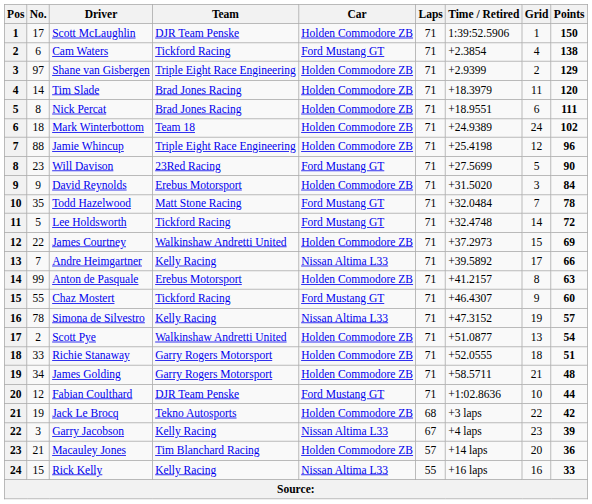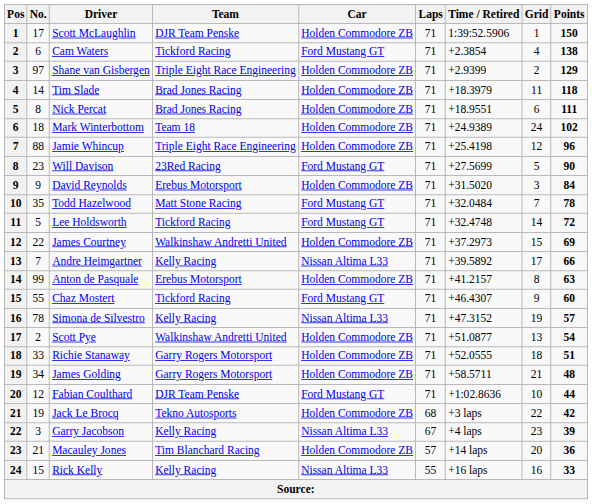 <table class="wikitable" style="font-size:90%;">
 <tr>
 <th>Pos</th>
 <th>No.</th>
 <th>Driver</th>
 <th>Team</th>
 <th>Car</th>
 <th>Laps</th>
 <th>Time / Retired</th>
 <th>Grid</th>
 <th>Points</th>
 </tr>
 <tr>
 <th>1</th>
 <td align="center">17</td>
 <td> <a href='#'>Scott McLaughlin</a></td>
 <td><a href='#'>DJR Team Penske</a></td>
 <td><a href='#'>Holden Commodore ZB</a></td>
 <td align="center">71</td>
 <td>1:39:52.5906</td>
 <td align="center">1</td>
 <td align="center"><strong>150</strong></td>
 </tr>
 <tr>
 <th>2</th>
 <td align="center">6</td>
 <td> <a href='#'>Cam Waters</a></td>
 <td><a href='#'>Tickford Racing</a></td>
 <td><a href='#'>Ford Mustang GT</a></td>
 <td align="center">71</td>
 <td>+2.3854</td>
 <td align="center">4</td>
 <td align="center"><strong>138</strong></td>
 </tr>
 <tr>
 <th>3</th>
 <td align="center">97</td>
 <td> <a href='#'>Shane van Gisbergen</a></td>
 <td><a href='#'>Triple Eight Race Engineering</a></td>
 <td><a href='#'>Holden Commodore ZB</a></td>
 <td align="center">71</td>
 <td>+2.9399</td>
 <td align="center">2</td>
 <td align="center"><strong>129</strong></td>
 </tr>
 <tr>
 <th>4</th>
 <td align="center">14</td>
 <td> <a href='#'>Tim Slade</a></td>
 <td><a href='#'>Brad Jones Racing</a></td>
 <td><a href='#'>Holden Commodore ZB</a></td>
 <td align="center">71</td>
 <td>+18.3979</td>
 <td align="center">11</td>
-<td align="center"><strong>120</strong></td>
+<td align="center"><strong>118</strong></td>
 </tr>
 <tr>
 <th>5</th>
 <td align="center">8</td>
 <td> <a href='#'>Nick Percat</a></td>
 <td><a href='#'>Brad Jones Racing</a></td>
 <td><a href='#'>Holden Commodore ZB</a></td>
 <td align="center">71</td>
 <td>+18.9551</td>
 <td align="center">6</td>
 <td align="center"><strong>111</strong></td>
 </tr>
 <tr>
 <th>6</th>
 <td align="center">18</td>
 <td> <a href='#'>Mark Winterbottom</a></td>
 <td><a href='#'>Team 18</a></td>
 <td><a href='#'>Holden Commodore ZB</a></td>
 <td align="center">71</td>
 <td>+24.9389</td>
 <td align="center">24</td>
 <td align="center"><strong>102</strong></td>
 </tr>
 <tr>
 <th>7</th>
 <td align="center">88</td>
 <td> <a href='#'>Jamie Whincup</a></td>
 <td><a href='#'>Triple Eight Race Engineering</a></td>
 <td><a href='#'>Holden Commodore ZB</a></td>
 <td align="center">71</td>
 <td>+25.4198</td>
 <td align="center">12</td>
 <td align="center"><strong>96</strong></td>
 </tr>
 <tr>
 <th>8</th>
 <td align="center">23</td>
 <td> <a href='#'>Will Davison</a></td>
 <td><a href='#'>23Red Racing</a></td>
 <td><a href='#'>Ford Mustang GT</a></td>
 <td align="center">71</td>
 <td>+27.5699</td>
 <td align="center">5</td>
 <td align="center"><strong>90</strong></td>
 </tr>
 <tr>
 <th>9</th>
 <td align="center">9</td>
 <td> <a href='#'>David Reynolds</a></td>
 <td><a href='#'>Erebus Motorsport</a></td>
 <td><a href='#'>Holden Commodore ZB</a></td>
 <td align="center">71</td>
 <td>+31.5020</td>
 <td align="center">3</td>
 <td align="center"><strong>84</strong></td>
 </tr>
 <tr>
 <th>10</th>
 <td align="center">35</td>
 <td> <a href='#'>Todd Hazelwood</a></td>
 <td><a href='#'>Matt Stone Racing</a></td>
 <td><a href='#'>Ford Mustang GT</a></td>
 <td align="center">71</td>
 <td>+32.0484</td>
 <td align="center">7</td>
 <td align="center"><strong>78</strong></td>
 </tr>
 <tr>
 <th>11</th>
 <td align="center">5</td>
 <td> <a href='#'>Lee Holdsworth</a></td>
 <td><a href='#'>Tickford Racing</a></td>
 <td><a href='#'>Ford Mustang GT</a></td>
 <td align="center">71</td>
 <td>+32.4748</td>
 <td align="center">14</td>
 <td align="center"><strong>72</strong></td>
 </tr>
 <tr>
 <th>12</th>
 <td align="center">22</td>
 <td> <a href='#'>James Courtney</a></td>
 <td><a href='#'>Walkinshaw Andretti United</a></td>
 <td><a href='#'>Holden Commodore ZB</a></td>
 <td align="center">71</td>
 <td>+37.2973</td>
 <td align="center">15</td>
 <td align="center"><strong>69</strong></td>
 </tr>
 <tr>
 <th>13</th>
 <td align="center">7</td>
 <td> <a href='#'>Andre Heimgartner</a></td>
 <td><a href='#'>Kelly Racing</a></td>
 <td><a href='#'>Nissan Altima L33</a></td>
 <td align="center">71</td>
 <td>+39.5892</td>
 <td align="center">17</td>
 <td align="center"><strong>66</strong></td>
 </tr>
 <tr>
 <th>14</th>
 <td align="center">99</td>
 <td> <a href='#'>Anton de Pasquale</a></td>
 <td><a href='#'>Erebus Motorsport</a></td>
 <td><a href='#'>Holden Commodore ZB</a></td>
 <td align="center">71</td>
 <td>+41.2157</td>
 <td align="center">8</td>
 <td align="center"><strong>63</strong></td>
 </tr>
 <tr>
 <th>15</th>
 <td align="center">55</td>
 <td> <a href='#'>Chaz Mostert</a></td>
 <td><a href='#'>Tickford Racing</a></td>
 <td><a href='#'>Ford Mustang GT</a></td>
 <td align="center">71</td>
 <td>+46.4307</td>
 <td align="center">9</td>
 <td align="center"><strong>60</strong></td>
 </tr>
 <tr>
 <th>16</th>
 <td align="center">78</td>
 <td> <a href='#'>Simona de Silvestro</a></td>
 <td><a href='#'>Kelly Racing</a></td>
 <td><a href='#'>Nissan Altima L33</a></td>
 <td align="center">71</td>
 <td>+47.3152</td>
 <td align="center">19</td>
 <td align="center"><strong>57</strong></td>
 </tr>
 <tr>
 <th>17</th>
 <td align="center">2</td>
 <td> <a href='#'>Scott Pye</a></td>
 <td><a href='#'>Walkinshaw Andretti United</a></td>
 <td><a href='#'>Holden Commodore ZB</a></td>
 <td align="center">71</td>
 <td>+51.0877</td>
 <td align="center">13</td>
 <td align="center"><strong>54</strong></td>
 </tr>
 <tr>
 <th>18</th>
 <td align="center">33</td>
 <td> <a href='#'>Richie Stanaway</a></td>
 <td><a href='#'>Garry Rogers Motorsport</a></td>
 <td><a href='#'>Holden Commodore ZB</a></td>
 <td align="center">71</td>
 <td>+52.0555</td>
 <td align="center">18</td>
 <td align="center"><strong>51</strong></td>
 </tr>
 <tr>
 <th>19</th>
 <td align="center">34</td>
 <td> <a href='#'>James Golding</a></td>
 <td><a href='#'>Garry Rogers Motorsport</a></td>
 <td><a href='#'>Holden Commodore ZB</a></td>
 <td align="center">71</td>
 <td>+58.5711</td>
 <td align="center">21</td>
 <td align="center"><strong>48</strong></td>
 </tr>
 <tr>
 <th>20</th>
 <td align="center">12</td>
 <td> <a href='#'>Fabian Coulthard</a></td>
 <td><a href='#'>DJR Team Penske</a></td>
 <td><a href='#'>Ford Mustang GT</a></td>
 <td align="center">71</td>
 <td>+1:02.8636</td>
 <td align="center">10</td>
 <td align="center"><strong>44</strong></td>
 </tr>
 <tr>
 <th>21</th>
 <td align="center">19</td>
 <td> <a href='#'>Jack Le Brocq</a></td>
 <td><a href='#'>Tekno Autosports</a></td>
 <td><a href='#'>Holden Commodore ZB</a></td>
 <td align="center">68</td>
 <td>+3 laps</td>
 <td align="center">22</td>
 <td align="center"><strong>42</strong></td>
 </tr>
 <tr>
 <th>22</th>
 <td align="center">3</td>
 <td> <a href='#'>Garry Jacobson</a></td>
 <td><a href='#'>Kelly Racing</a></td>
 <td><a href='#'>Nissan Altima L33</a></td>
 <td align="center">67</td>
 <td>+4 laps</td>
 <td align="center">23</td>
 <td align="center"><strong>39</strong></td>
 </tr>
 <tr>
 <th>23</th>
 <td align="center">21</td>
 <td> <a href='#'>Macauley Jones</a></td>
 <td><a href='#'>Tim Blanchard Racing</a></td>
 <td><a href='#'>Holden Commodore ZB</a></td>
 <td align="center">57</td>
 <td>+14 laps</td>
 <td align="center">20</td>
 <td align="center"><strong>36</strong></td>
 </tr>
 <tr>
 <th>24</th>
 <td align="center">15</td>
 <td> <a href='#'>Rick Kelly</a></td>
 <td><a href='#'>Kelly Racing</a></td>
 <td><a href='#'>Nissan Altima L33</a></td>
 <td align="center">55</td>
 <td>+16 laps</td>
 <td align="center">16</td>
 <td align="center"><strong>33</strong></td>
 </tr>
 <tr>
 <th colspan=9>Source:</th>
 </tr>
 </table>
